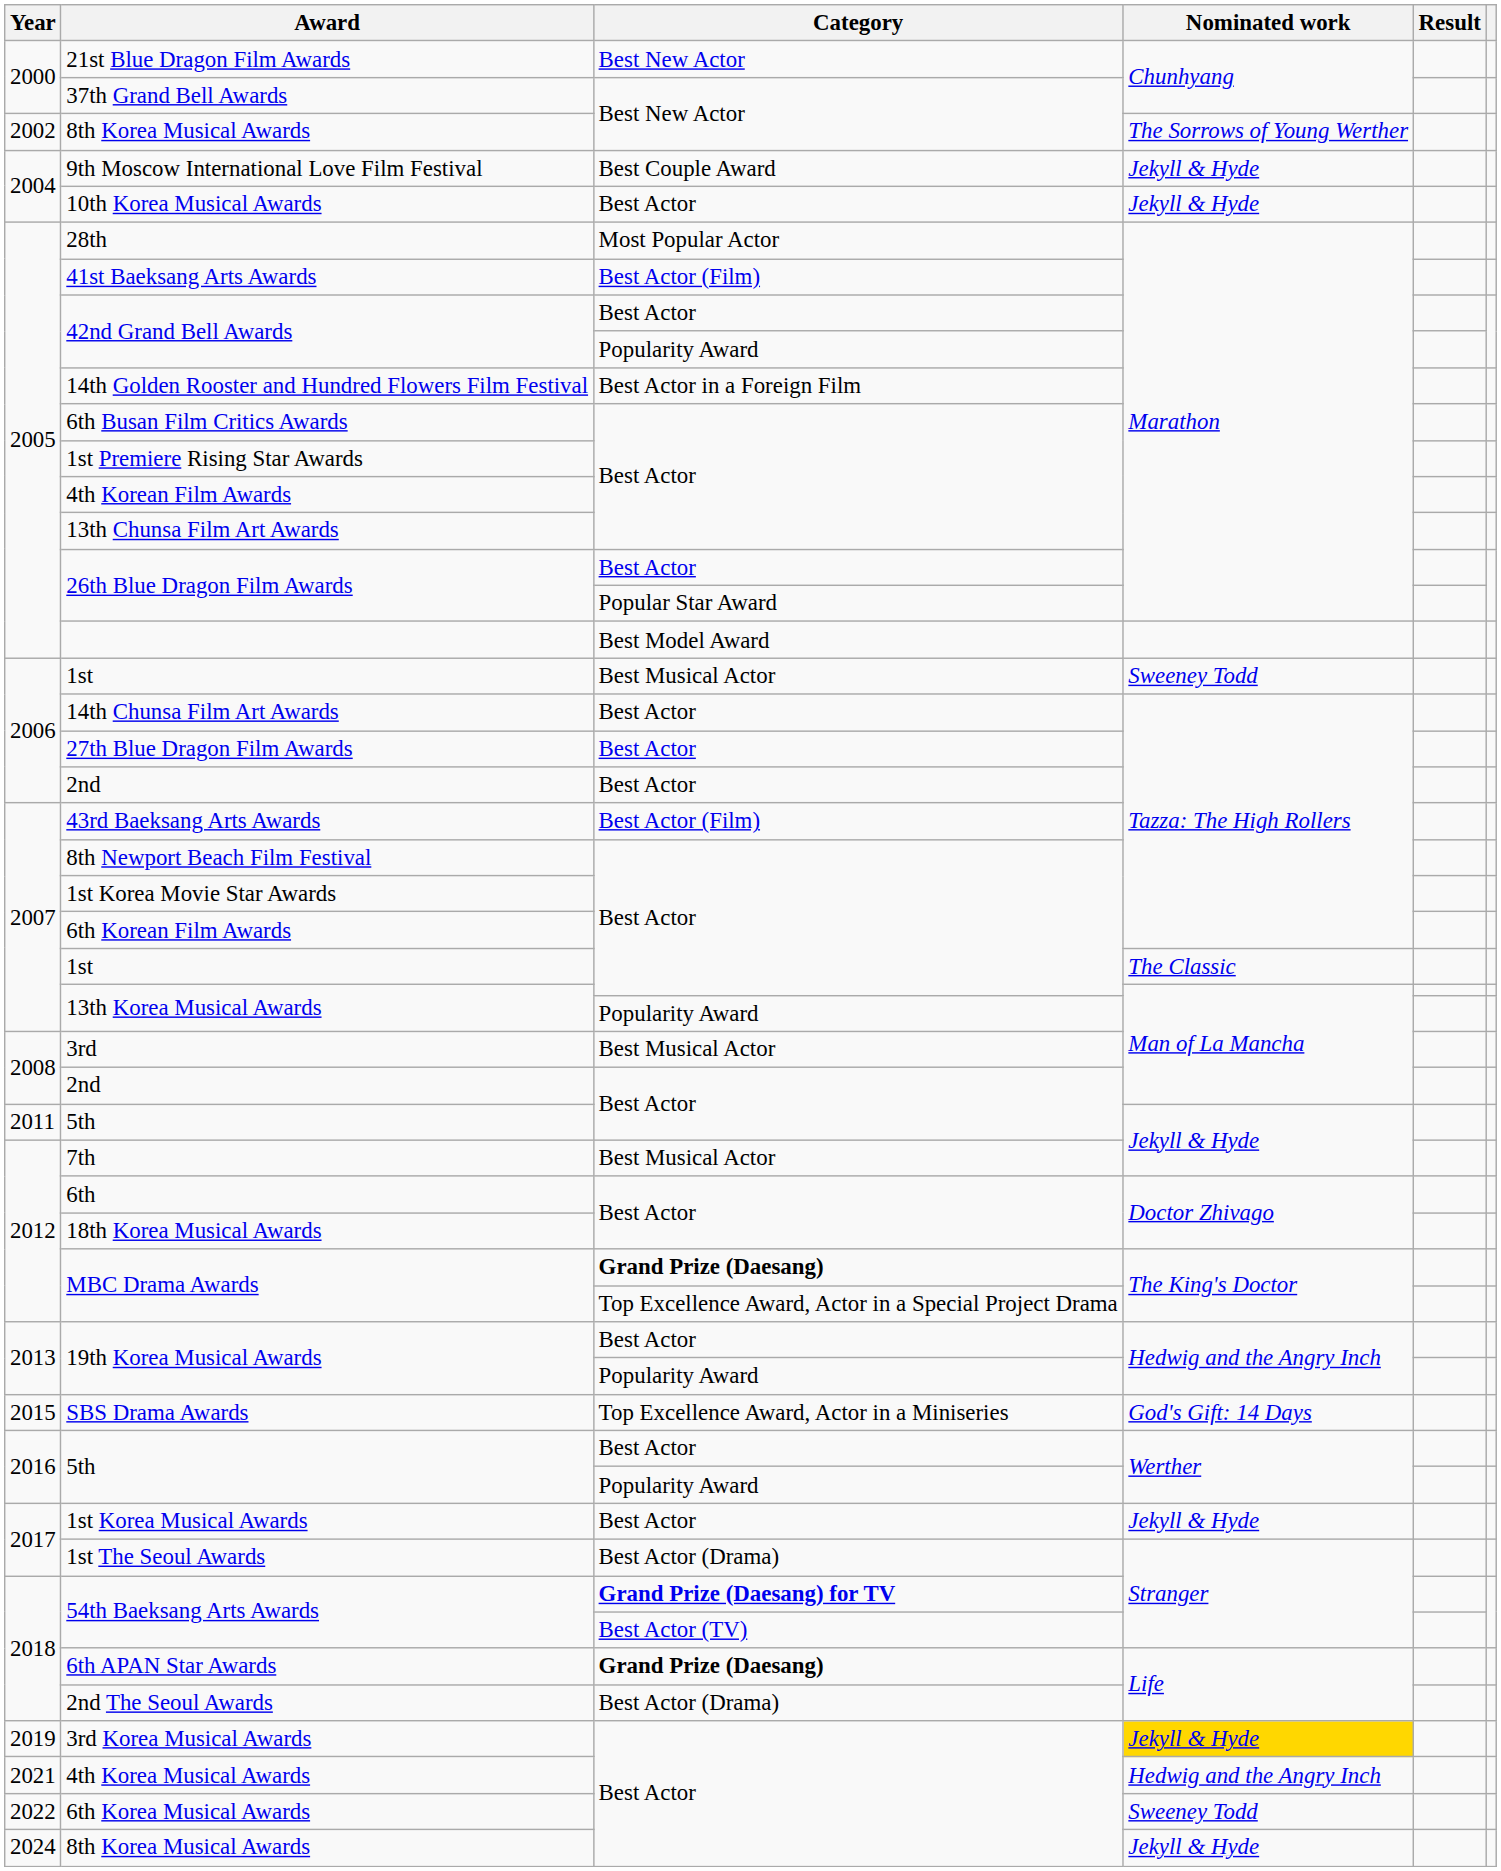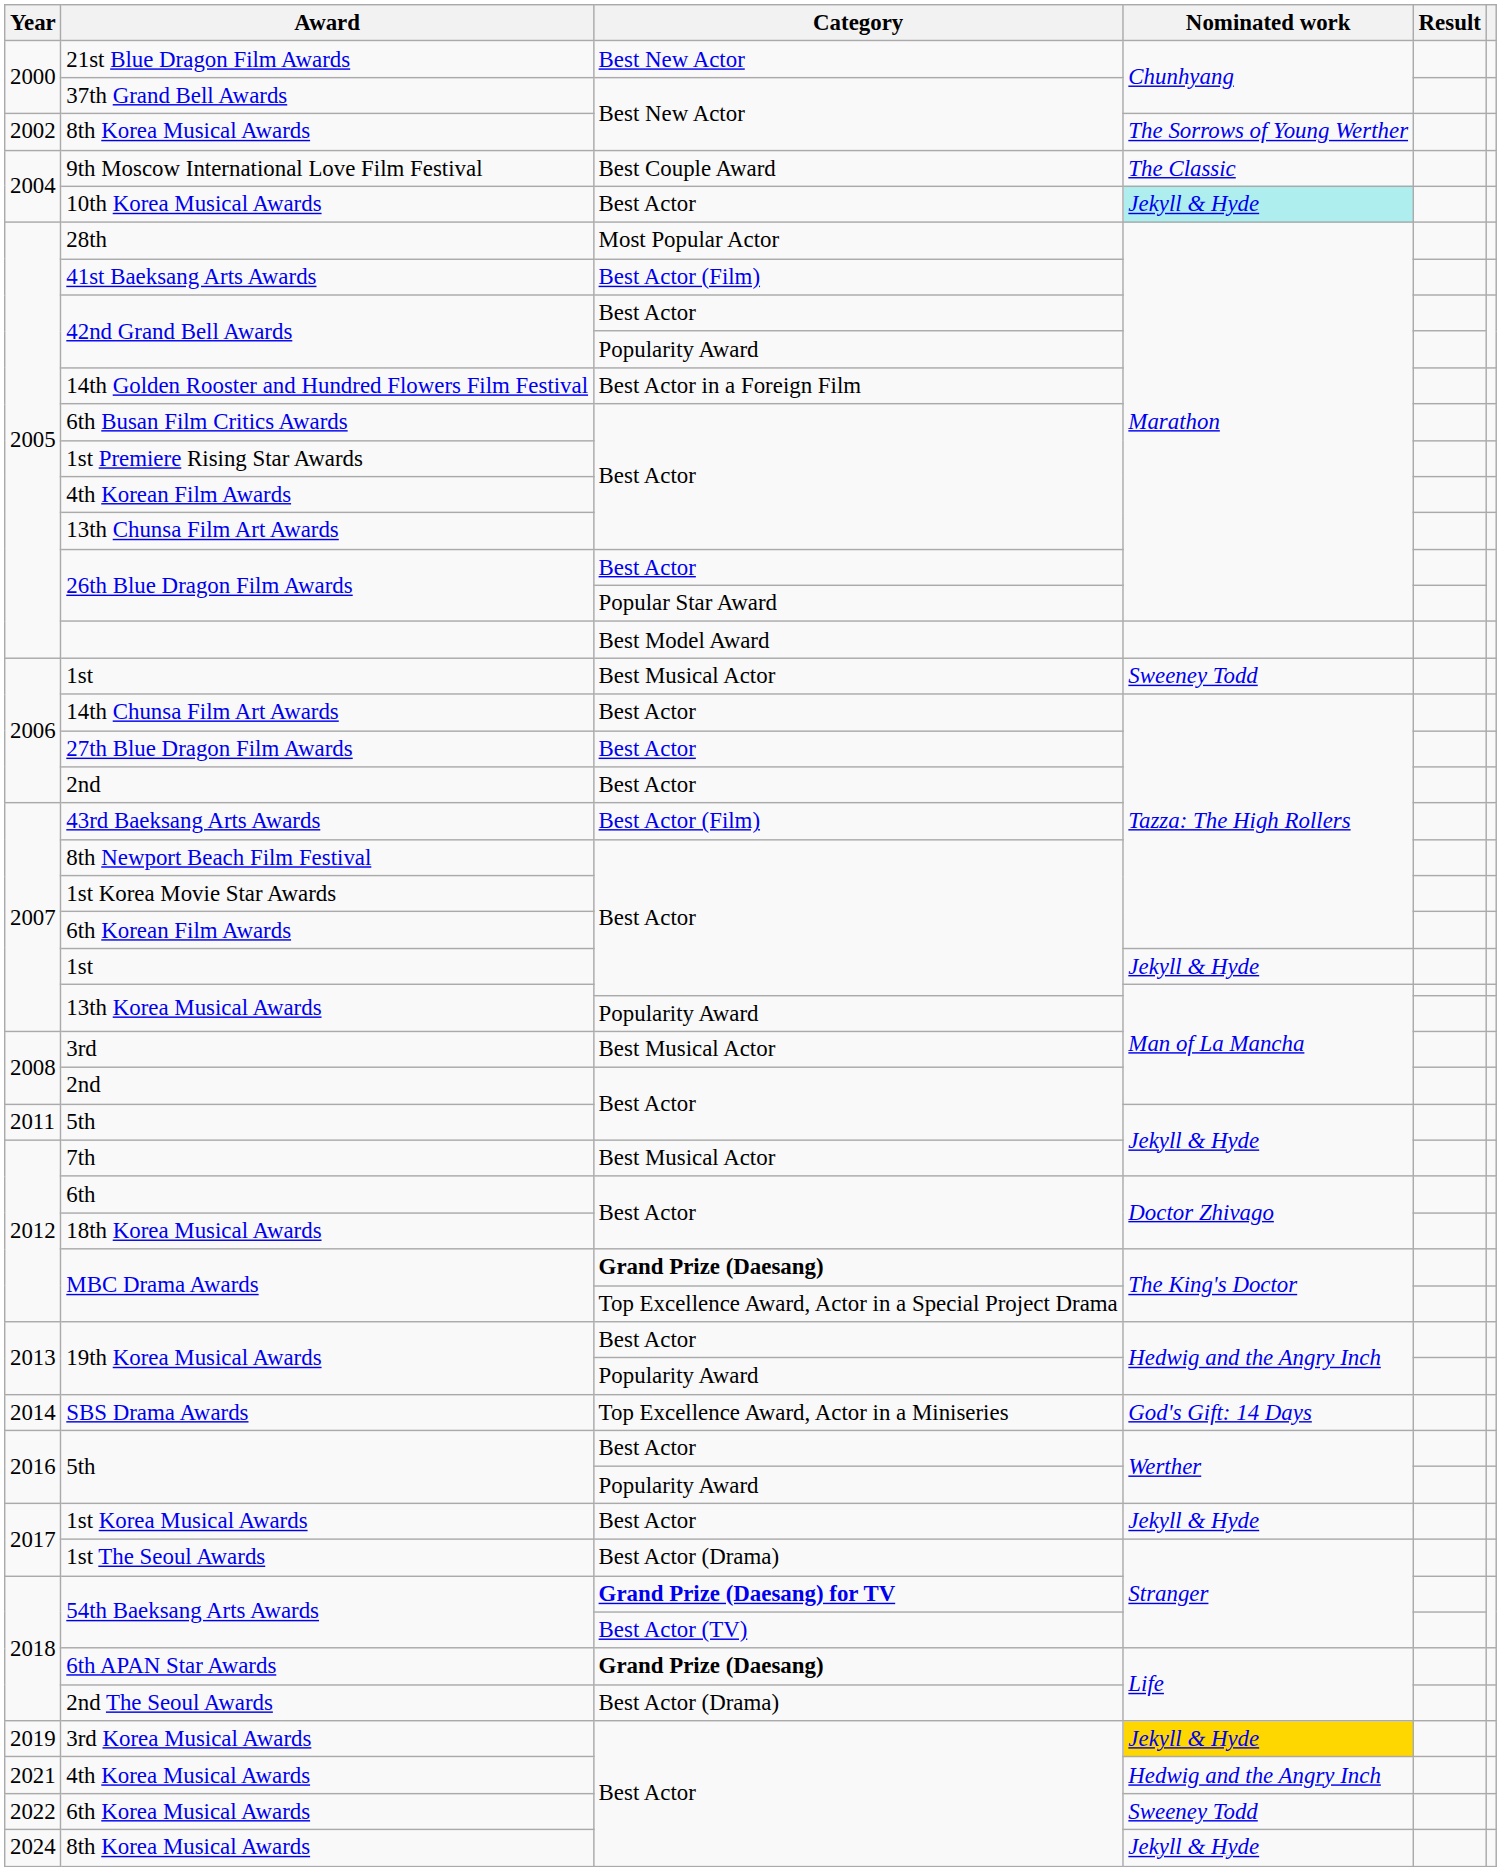 <table class="wikitable sortable">
 <tr>
 <th scope="col">Year</th>
 <th>Award</th>
 <th scope="col">Category</th>
 <th>Nominated work</th>
 <th scope="col">Result</th>
 <th scope="col" class="unsortable"></th>
 </tr>
 <tr>
 <td rowspan="2">2000</td>
 <td>21st <a href='#'>Blue Dragon Film Awards</a></td>
 <td><a href='#'>Best New Actor</a></td>
 <td rowspan="2"><em><a href='#'>Chunhyang</a></em></td>
 <td></td>
 <td></td>
 </tr>
 <tr>
 <td>37th <a href='#'>Grand Bell Awards</a></td>
 <td rowspan="2">Best New Actor</td>
 <td></td>
 <td></td>
 </tr>
 <tr>
 <td>2002</td>
 <td>8th <a href='#'>Korea Musical Awards</a></td>
 <td><em><a href='#'>The Sorrows of Young Werther</a></em></td>
 <td></td>
 <td></td>
 </tr>
 <tr>
 <td rowspan="2">2004</td>
 <td>9th Moscow International Love Film Festival</td>
 <td>Best Couple Award </td>
-<td><em><a href='#'>Jekyll & Hyde</a></em></td>
+<td><em><a href='#'>The Classic</a></em></td>
 <td></td>
 <td></td>
 </tr>
 <tr>
 <td>10th <a href='#'>Korea Musical Awards</a></td>
 <td>Best Actor</td>
-<td><em><a href='#'>Jekyll & Hyde</a></em></td>
+<td style="background: paleturquoise;"><em><a href='#'>Jekyll & Hyde</a></em></td>
 <td></td>
 <td></td>
 </tr>
 <tr>
 <td rowspan="12">2005</td>
 <td>28th </td>
 <td>Most Popular Actor</td>
 <td rowspan="11"><em><a href='#'>Marathon</a></em></td>
 <td></td>
 <td></td>
 </tr>
 <tr>
 <td><a href='#'>41st Baeksang Arts Awards</a></td>
 <td><a href='#'>Best Actor (Film)</a></td>
 <td></td>
 <td></td>
 </tr>
 <tr>
 <td rowspan="2"><a href='#'>42nd Grand Bell Awards</a></td>
 <td>Best Actor</td>
 <td></td>
 <td rowspan="2"></td>
 </tr>
 <tr>
 <td>Popularity Award</td>
 <td></td>
 </tr>
 <tr>
 <td>14th <a href='#'>Golden Rooster and Hundred Flowers Film Festival</a></td>
 <td>Best Actor in a Foreign Film</td>
 <td></td>
 <td></td>
 </tr>
 <tr>
 <td>6th <a href='#'>Busan Film Critics Awards</a></td>
 <td rowspan="4">Best Actor</td>
 <td></td>
 <td></td>
 </tr>
 <tr>
 <td>1st <a href='#'>Premiere</a> Rising Star Awards</td>
 <td></td>
 <td></td>
 </tr>
 <tr>
 <td>4th <a href='#'>Korean Film Awards</a></td>
 <td></td>
 <td></td>
 </tr>
 <tr>
 <td>13th <a href='#'>Chunsa Film Art Awards</a></td>
 <td></td>
 <td></td>
 </tr>
 <tr>
 <td rowspan="2"><a href='#'>26th Blue Dragon Film Awards</a></td>
 <td><a href='#'>Best Actor</a></td>
 <td></td>
 <td rowspan="2"></td>
 </tr>
 <tr>
 <td>Popular Star Award</td>
 <td></td>
 </tr>
 <tr>
 <td></td>
 <td>Best Model Award</td>
 <td></td>
 <td></td>
 <td></td>
 </tr>
 <tr>
 <td rowspan="4">2006</td>
 <td>1st </td>
 <td>Best Musical Actor</td>
 <td><em><a href='#'>Sweeney Todd</a></em></td>
 <td></td>
 <td></td>
 </tr>
 <tr>
 <td>14th <a href='#'>Chunsa Film Art Awards</a></td>
 <td>Best Actor</td>
 <td rowspan="7"><em><a href='#'>Tazza: The High Rollers</a></em></td>
 <td></td>
 <td></td>
 </tr>
 <tr>
 <td><a href='#'>27th Blue Dragon Film Awards</a></td>
 <td><a href='#'>Best Actor</a></td>
 <td></td>
 <td></td>
 </tr>
 <tr>
 <td>2nd </td>
 <td>Best Actor</td>
 <td></td>
 <td></td>
 </tr>
 <tr>
 <td rowspan="7">2007</td>
 <td><a href='#'>43rd Baeksang Arts Awards</a></td>
 <td><a href='#'>Best Actor (Film)</a></td>
 <td></td>
 <td></td>
 </tr>
 <tr>
 <td>8th <a href='#'>Newport Beach Film Festival</a></td>
 <td rowspan="5">Best Actor</td>
 <td></td>
 <td></td>
 </tr>
 <tr>
 <td>1st Korea Movie Star Awards</td>
 <td></td>
 <td></td>
 </tr>
 <tr>
 <td>6th <a href='#'>Korean Film Awards</a></td>
 <td></td>
 <td></td>
 </tr>
 <tr>
 <td>1st </td>
-<td><em><a href='#'>The Classic</a></em></td>
+<td><em><a href='#'>Jekyll & Hyde</a></em></td>
 <td></td>
 <td></td>
 </tr>
 <tr>
 <td rowspan="2">13th <a href='#'>Korea Musical Awards</a></td>
 <td rowspan="4"><em><a href='#'>Man of La Mancha</a></em></td>
 <td></td>
 <td></td>
 </tr>
 <tr>
 <td>Popularity Award</td>
 <td></td>
 <td></td>
 </tr>
 <tr>
 <td rowspan="2">2008</td>
 <td>3rd </td>
 <td>Best Musical Actor</td>
 <td></td>
 <td></td>
 </tr>
 <tr>
 <td>2nd </td>
 <td rowspan="2">Best Actor</td>
 <td></td>
 <td></td>
 </tr>
 <tr>
 <td>2011</td>
 <td>5th </td>
 <td rowspan="2"><em><a href='#'>Jekyll & Hyde</a></em></td>
 <td></td>
 <td></td>
 </tr>
 <tr>
 <td rowspan="5">2012</td>
 <td>7th </td>
 <td>Best Musical Actor</td>
 <td></td>
 <td></td>
 </tr>
 <tr>
 <td>6th </td>
 <td rowspan="2">Best Actor</td>
 <td rowspan="2"><em><a href='#'>Doctor Zhivago</a></em></td>
 <td></td>
 <td></td>
 </tr>
 <tr>
 <td>18th <a href='#'>Korea Musical Awards</a></td>
 <td></td>
 <td></td>
 </tr>
 <tr>
 <td rowspan="2"><a href='#'>MBC Drama Awards</a></td>
 <td><strong>Grand Prize (Daesang)</strong></td>
 <td rowspan="2"><em><a href='#'>The King's Doctor</a></em></td>
 <td></td>
 <td></td>
 </tr>
 <tr>
 <td>Top Excellence Award, Actor in a Special Project Drama</td>
 <td></td>
 <td></td>
 </tr>
 <tr>
 <td rowspan="2">2013</td>
 <td rowspan="2">19th <a href='#'>Korea Musical Awards</a></td>
 <td>Best Actor</td>
 <td rowspan="2"><em><a href='#'>Hedwig and the Angry Inch</a></em></td>
 <td></td>
 <td></td>
 </tr>
 <tr>
 <td>Popularity Award</td>
 <td></td>
 <td></td>
 </tr>
 <tr>
-<td>2015</td>
+<td>2014</td>
 <td><a href='#'>SBS Drama Awards</a></td>
 <td>Top Excellence Award, Actor in a Miniseries</td>
 <td><em><a href='#'>God's Gift: 14 Days</a></em></td>
 <td></td>
 <td></td>
 </tr>
 <tr>
 <td rowspan="2">2016</td>
 <td rowspan="2">5th </td>
 <td>Best Actor</td>
 <td rowspan="2"><em><a href='#'>Werther</a></em></td>
 <td></td>
 <td></td>
 </tr>
 <tr>
 <td>Popularity Award</td>
 <td></td>
 <td></td>
 </tr>
 <tr>
 <td rowspan="2">2017</td>
 <td>1st <a href='#'>Korea Musical Awards</a></td>
 <td>Best Actor</td>
 <td><em><a href='#'>Jekyll & Hyde</a></em></td>
 <td></td>
 <td></td>
 </tr>
 <tr>
 <td>1st <a href='#'>The Seoul Awards</a></td>
 <td>Best Actor (Drama)</td>
 <td rowspan="3"><em><a href='#'>Stranger</a></em></td>
 <td></td>
 <td></td>
 </tr>
 <tr>
 <td rowspan="4">2018</td>
 <td rowspan="2"><a href='#'>54th Baeksang Arts Awards</a></td>
 <td><a href='#'><strong>Grand Prize (Daesang) for TV</strong></a></td>
 <td></td>
 <td rowspan="2"></td>
 </tr>
 <tr>
 <td><a href='#'>Best Actor (TV)</a></td>
 <td></td>
 </tr>
 <tr>
 <td><a href='#'>6th APAN Star Awards</a></td>
 <td><strong>Grand Prize (Daesang)</strong></td>
 <td rowspan="2"><em><a href='#'>Life</a></em></td>
 <td></td>
 <td></td>
 </tr>
 <tr>
 <td>2nd <a href='#'>The Seoul Awards</a></td>
 <td>Best Actor (Drama)</td>
 <td></td>
 <td></td>
 </tr>
 <tr>
 <td>2019</td>
 <td>3rd <a href='#'>Korea Musical Awards</a></td>
 <td rowspan="4">Best Actor</td>
 <td style="background: gold;"><em><a href='#'>Jekyll & Hyde</a></em></td>
 <td></td>
 <td></td>
 </tr>
 <tr>
 <td>2021</td>
 <td>4th <a href='#'>Korea Musical Awards</a></td>
 <td><em><a href='#'>Hedwig and the Angry Inch</a></em></td>
 <td></td>
 <td></td>
 </tr>
 <tr>
 <td>2022</td>
 <td>6th <a href='#'>Korea Musical Awards</a></td>
 <td><em><a href='#'>Sweeney Todd</a></em></td>
 <td></td>
 <td></td>
 </tr>
 <tr>
 <td>2024</td>
 <td>8th <a href='#'>Korea Musical Awards</a></td>
 <td><em><a href='#'>Jekyll & Hyde</a></em></td>
 <td></td>
 <td></td>
 </tr>
 </table>
